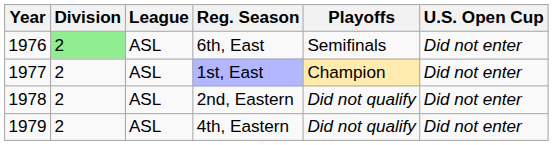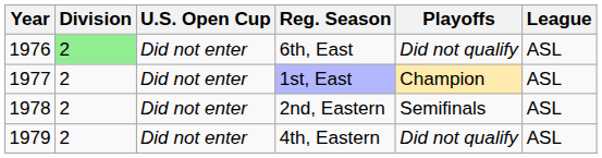 <table class="wikitable">
 <tr>
 <th>Year</th>
 <th>Division</th>
-<th>League</th>
+<th>U.S. Open Cup</th>
 <th>Reg. Season</th>
 <th>Playoffs</th>
-<th>U.S. Open Cup</th>
+<th>League</th>
 </tr>
 <tr>
 <td>1976</td>
 <td style="background: lightgreen;">2</td>
+<td><em>Did not enter</em></td>
+<td>6th, East</td>
+<td><em>Did not qualify</em></td>
 <td>ASL</td>
-<td>6th, East</td>
-<td>Semifinals</td>
-<td><em>Did not enter</em></td>
 </tr>
 <tr>
 <td>1977</td>
 <td>2</td>
-<td>ASL</td>
+<td><em>Did not enter</em></td>
 <td bgcolor="B3B7FF">1st, East</td>
 <td bgcolor="FFEBAD">Champion</td>
-<td><em>Did not enter</em></td>
+<td>ASL</td>
 </tr>
 <tr>
 <td>1978</td>
 <td>2</td>
+<td><em>Did not enter</em></td>
+<td>2nd, Eastern</td>
+<td>Semifinals</td>
 <td>ASL</td>
-<td>2nd, Eastern</td>
-<td><em>Did not qualify</em></td>
-<td><em>Did not enter</em></td>
 </tr>
 <tr>
 <td>1979</td>
 <td>2</td>
-<td>ASL</td>
+<td><em>Did not enter</em></td>
 <td>4th, Eastern</td>
 <td><em>Did not qualify</em></td>
-<td><em>Did not enter</em></td>
+<td>ASL</td>
 </tr>
 </table>
